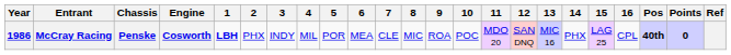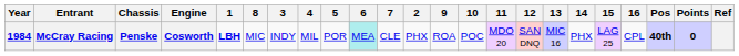 <table class="wikitable" style="text-align:center; font-size:90%">
 <tr>
 <th>Year</th>
 <th>Entrant</th>
 <th>Chassis</th>
 <th>Engine</th>
 <th>1</th>
-<th>2</th>
+<th>8</th>
 <th>3</th>
 <th>4</th>
 <th>5</th>
 <th>6</th>
 <th>7</th>
-<th>8</th>
+<th>2</th>
 <th>9</th>
 <th>10</th>
 <th>11</th>
 <th>12</th>
 <th>13</th>
 <th>14</th>
 <th>15</th>
 <th>16</th>
 <th>Pos</th>
 <th>Points</th>
 <th>Ref</th>
 </tr>
 <tr>
-<th rowspan=1><a href='#'>1986</a></th>
+<th rowspan=1><a href='#'>1984</a></th>
 <th><a href='#'>McCray Racing</a></th>
 <th><a href='#'>Penske</a></th>
 <th><a href='#'>Cosworth</a></th>
 <td><strong><a href='#'>LBH</a></strong></td>
-<td><a href='#'>PHX</a></td>
+<td><a href='#'>MIC</a></td>
 <td><a href='#'>INDY</a></td>
 <td><a href='#'>MIL</a></td>
 <td><a href='#'>POR</a></td>
-<td><a href='#'>MEA</a></td>
+<td style="background: paleturquoise;"><a href='#'>MEA</a></td>
 <td><a href='#'>CLE</a></td>
-<td><a href='#'>MIC</a></td>
+<td><a href='#'>PHX</a></td>
 <td><a href='#'>ROA</a></td>
 <td><a href='#'>POC</a></td>
 <td style="background:#efcfff;"><a href='#'>MDO</a><br><small>20</small></td>
 <td style="background:#ffcfcf;"><a href='#'>SAN</a><br><small>DNQ</small></td>
 <td style="background:#cfcfff;"><a href='#'>MIC</a><br><small>16</small></td>
 <td><a href='#'>PHX</a></td>
 <td style="background:#efcfff;"><a href='#'>LAG</a><br><small>25</small></td>
 <td><a href='#'>CPL</a></td>
 <th style="background:#CFCFFF;">40th</th>
 <th style="background:#CFCFFF;">0</th>
 <th></th>
 </tr>
 </table>
